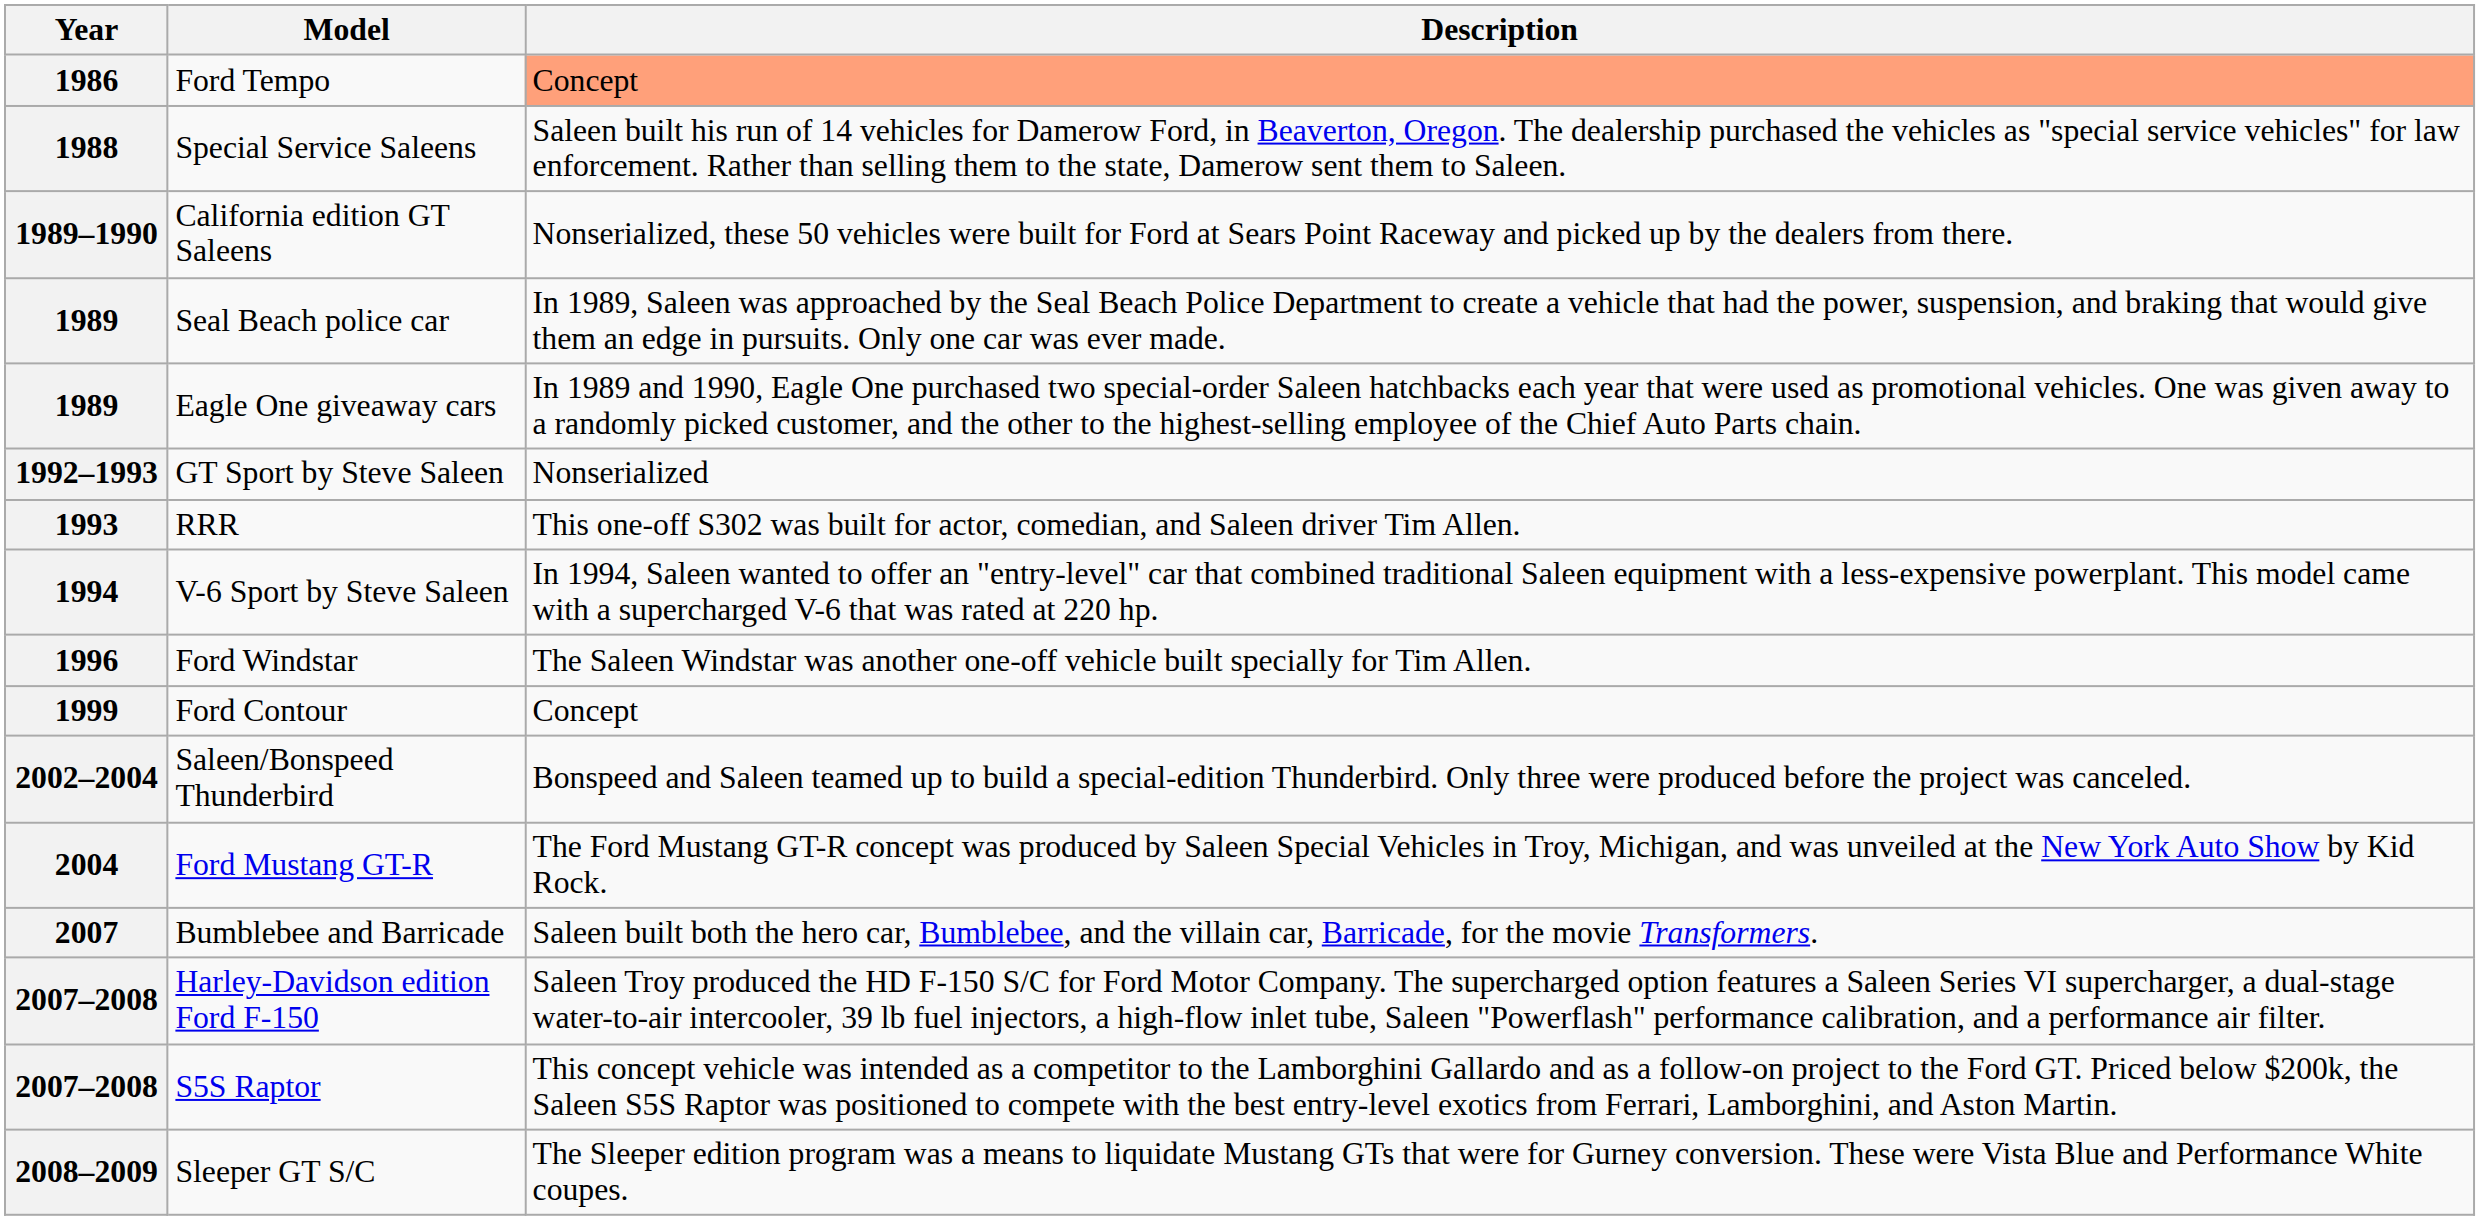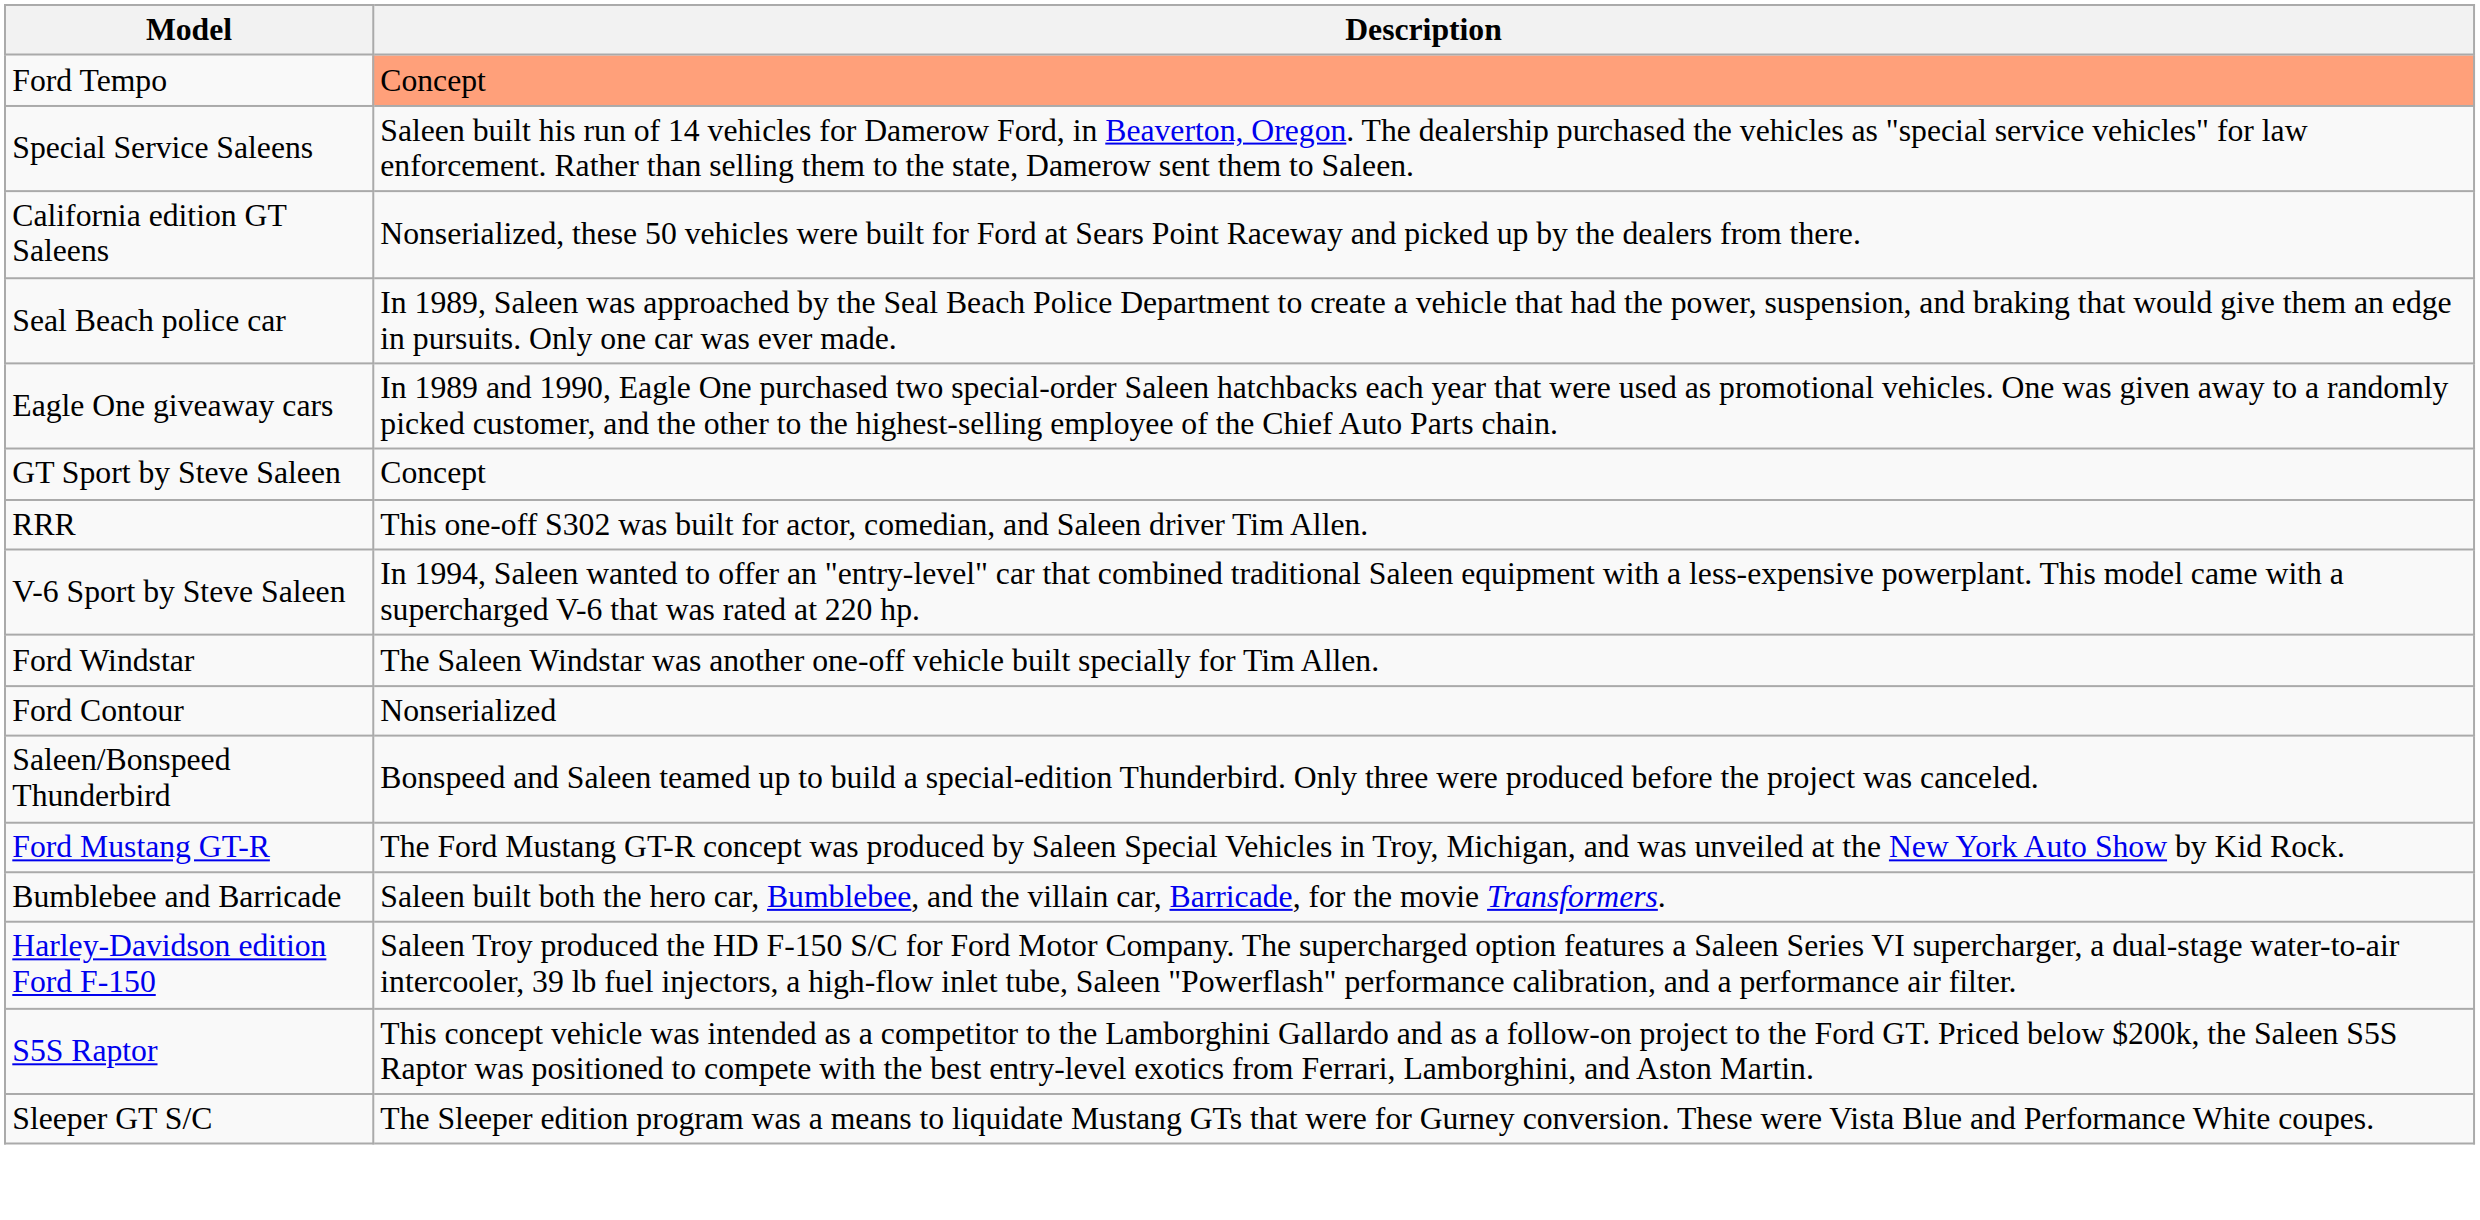 <table class="wikitable">
 <tr>
-<th style="width: 75px;">Year</th>
 <th>Model</th>
 <th>Description</th>
 </tr>
 <tr>
-<th>1986</th>
 <td>Ford Tempo</td>
 <td style="background: lightsalmon;">Concept</td>
 </tr>
 <tr>
-<th>1988</th>
 <td>Special Service Saleens</td>
 <td>Saleen built his run of 14 vehicles for Damerow Ford, in <a href='#'>Beaverton, Oregon</a>. The dealership purchased the vehicles as "special service vehicles" for law enforcement. Rather than selling them to the state, Damerow sent them to Saleen.</td>
 </tr>
 <tr>
-<th>1989–1990</th>
 <td>California edition GT Saleens</td>
 <td>Nonserialized, these 50 vehicles were built for Ford at Sears Point Raceway and picked up by the dealers from there.</td>
 </tr>
 <tr>
-<th>1989</th>
 <td>Seal Beach police car</td>
 <td>In 1989, Saleen was approached by the Seal Beach Police Department to create a vehicle that had the power, suspension, and braking that would give them an edge in pursuits. Only one car was ever made.</td>
 </tr>
 <tr>
-<th>1989</th>
 <td>Eagle One giveaway cars</td>
 <td>In 1989 and 1990, Eagle One purchased two special-order Saleen hatchbacks each year that were used as promotional vehicles. One was given away to a randomly picked customer, and the other to the highest-selling employee of the Chief Auto Parts chain.</td>
 </tr>
 <tr>
-<th>1992–1993</th>
 <td>GT Sport by Steve Saleen</td>
-<td>Nonserialized</td>
+<td>Concept</td>
 </tr>
 <tr>
-<th>1993</th>
 <td>RRR</td>
 <td>This one-off S302 was built for actor, comedian, and Saleen driver Tim Allen.</td>
 </tr>
 <tr>
-<th>1994</th>
 <td>V-6 Sport by Steve Saleen</td>
 <td>In 1994, Saleen wanted to offer an "entry-level" car that combined traditional Saleen equipment with a less-expensive powerplant. This model came with a supercharged V-6 that was rated at 220 hp.</td>
 </tr>
 <tr>
-<th>1996</th>
 <td>Ford Windstar</td>
 <td>The Saleen Windstar was another one-off vehicle built specially for Tim Allen.</td>
 </tr>
 <tr>
-<th>1999</th>
 <td>Ford Contour</td>
-<td>Concept</td>
+<td>Nonserialized</td>
 </tr>
 <tr>
-<th>2002–2004</th>
 <td>Saleen/Bonspeed Thunderbird</td>
 <td>Bonspeed and Saleen teamed up to build a special-edition Thunderbird. Only three were produced before the project was canceled.</td>
 </tr>
 <tr>
-<th>2004</th>
 <td><a href='#'>Ford Mustang GT-R</a></td>
 <td>The Ford Mustang GT-R concept was produced by Saleen Special Vehicles in Troy, Michigan, and was unveiled at the <a href='#'>New York Auto Show</a> by Kid Rock.</td>
 </tr>
 <tr>
-<th>2007</th>
 <td>Bumblebee and Barricade</td>
 <td>Saleen built both the hero car, <a href='#'>Bumblebee</a>, and the villain car, <a href='#'>Barricade</a>, for the movie <a href='#'><em>Transformers</em></a>.</td>
 </tr>
 <tr>
-<th>2007–2008</th>
 <td><a href='#'>Harley-Davidson edition Ford F-150</a></td>
 <td>Saleen Troy produced the HD F-150 S/C for Ford Motor Company. The supercharged option features a Saleen Series VI supercharger, a dual-stage water-to-air intercooler, 39 lb fuel injectors, a high-flow inlet tube, Saleen "Powerflash" performance calibration, and a performance air filter.</td>
 </tr>
 <tr>
-<th>2007–2008</th>
 <td><a href='#'>S5S Raptor</a></td>
 <td>This concept vehicle was intended as a competitor to the Lamborghini Gallardo and as a follow-on project to the Ford GT. Priced below $200k, the Saleen S5S Raptor was positioned to compete with the best entry-level exotics from Ferrari, Lamborghini, and Aston Martin.</td>
 </tr>
 <tr>
-<th>2008–2009</th>
 <td>Sleeper GT S/C</td>
 <td>The Sleeper edition program was a means to liquidate Mustang GTs that were for Gurney conversion. These were Vista Blue and Performance White coupes.</td>
 </tr>
 </table>
